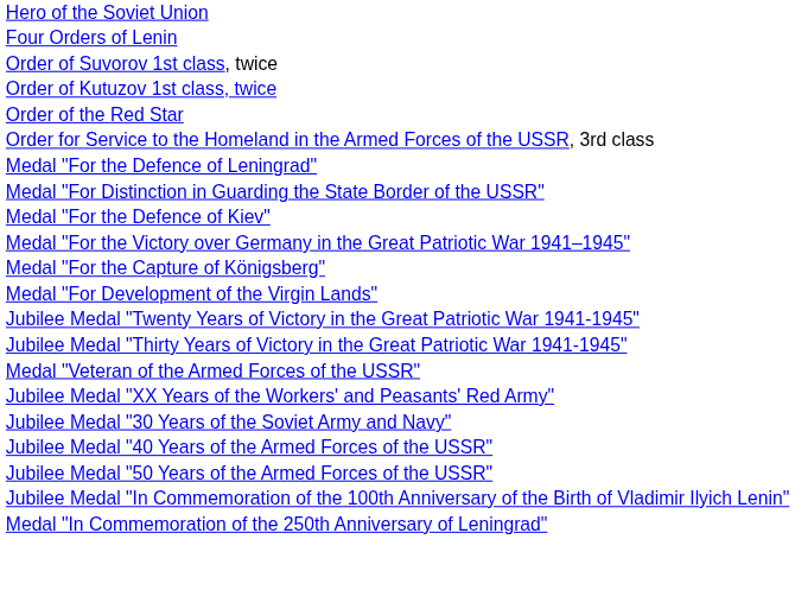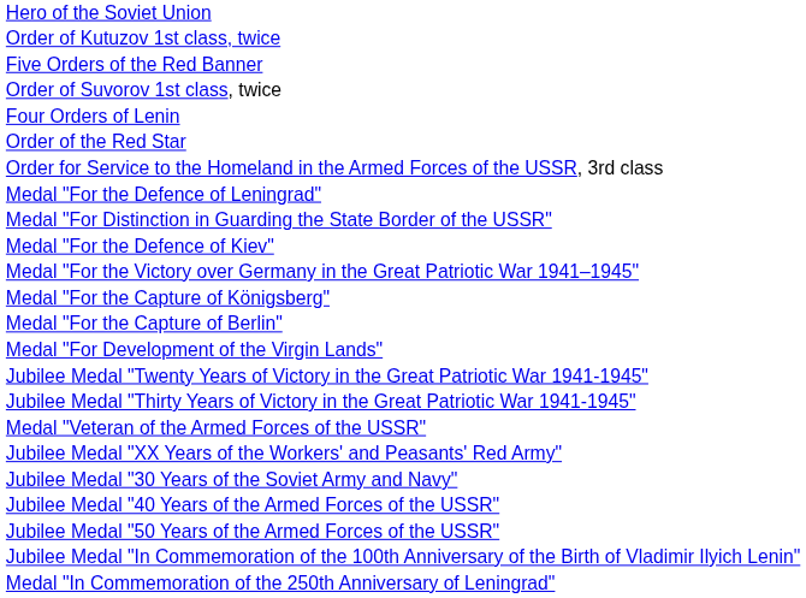 <table>
 <tr>
 <td></td>
 <td><a href='#'>Hero of the Soviet Union</a></td>
 </tr>
 <tr>
 <td></td>
-<td><a href='#'>Four Orders of Lenin</a></td>
+<td><a href='#'>Order of Kutuzov 1st class, twice</a></td>
+</tr>
+<tr>
+<td></td>
+<td><a href='#'>Five Orders of the Red Banner</a></td>
 </tr>
 <tr>
 <td></td>
 <td><a href='#'>Order of Suvorov 1st class</a>, twice</td>
 </tr>
 <tr>
 <td></td>
-<td><a href='#'>Order of Kutuzov 1st class, twice</a></td>
+<td><a href='#'>Four Orders of Lenin</a></td>
 </tr>
 <tr>
 <td></td>
 <td><a href='#'>Order of the Red Star</a></td>
 </tr>
 <tr>
 <td></td>
 <td><a href='#'>Order for Service to the Homeland in the Armed Forces of the USSR</a>, 3rd class</td>
 </tr>
 <tr>
 <td></td>
 <td><a href='#'>Medal "For the Defence of Leningrad"</a></td>
 </tr>
 <tr>
 <td></td>
 <td><a href='#'>Medal "For Distinction in Guarding the State Border of the USSR"</a></td>
 </tr>
 <tr>
 <td></td>
 <td><a href='#'>Medal "For the Defence of Kiev"</a></td>
 </tr>
 <tr>
 <td></td>
 <td><a href='#'>Medal "For the Victory over Germany in the Great Patriotic War 1941–1945"</a></td>
 </tr>
 <tr>
 <td></td>
 <td><a href='#'>Medal "For the Capture of Königsberg"</a></td>
+</tr>
+<tr>
+<td></td>
+<td><a href='#'>Medal "For the Capture of Berlin"</a></td>
 </tr>
 <tr>
 <td></td>
 <td><a href='#'>Medal "For Development of the Virgin Lands"</a></td>
 </tr>
 <tr>
 <td></td>
 <td><a href='#'>Jubilee Medal "Twenty Years of Victory in the Great Patriotic War 1941-1945"</a></td>
 </tr>
 <tr>
 <td></td>
 <td><a href='#'>Jubilee Medal "Thirty Years of Victory in the Great Patriotic War 1941-1945"</a></td>
 </tr>
 <tr>
 <td></td>
 <td><a href='#'>Medal "Veteran of the Armed Forces of the USSR"</a></td>
 </tr>
 <tr>
 <td></td>
 <td><a href='#'>Jubilee Medal "XX Years of the Workers' and Peasants' Red Army"</a></td>
 </tr>
 <tr>
 <td></td>
 <td><a href='#'>Jubilee Medal "30 Years of the Soviet Army and Navy"</a></td>
 </tr>
 <tr>
 <td></td>
 <td><a href='#'>Jubilee Medal "40 Years of the Armed Forces of the USSR"</a></td>
 </tr>
 <tr>
 <td></td>
 <td><a href='#'>Jubilee Medal "50 Years of the Armed Forces of the USSR"</a></td>
 </tr>
 <tr>
 <td></td>
 <td><a href='#'>Jubilee Medal "In Commemoration of the 100th Anniversary of the Birth of Vladimir Ilyich Lenin"</a></td>
 </tr>
 <tr>
 <td></td>
 <td><a href='#'>Medal "In Commemoration of the 250th Anniversary of Leningrad"</a></td>
 </tr>
 <tr>
 </tr>
 </table>
